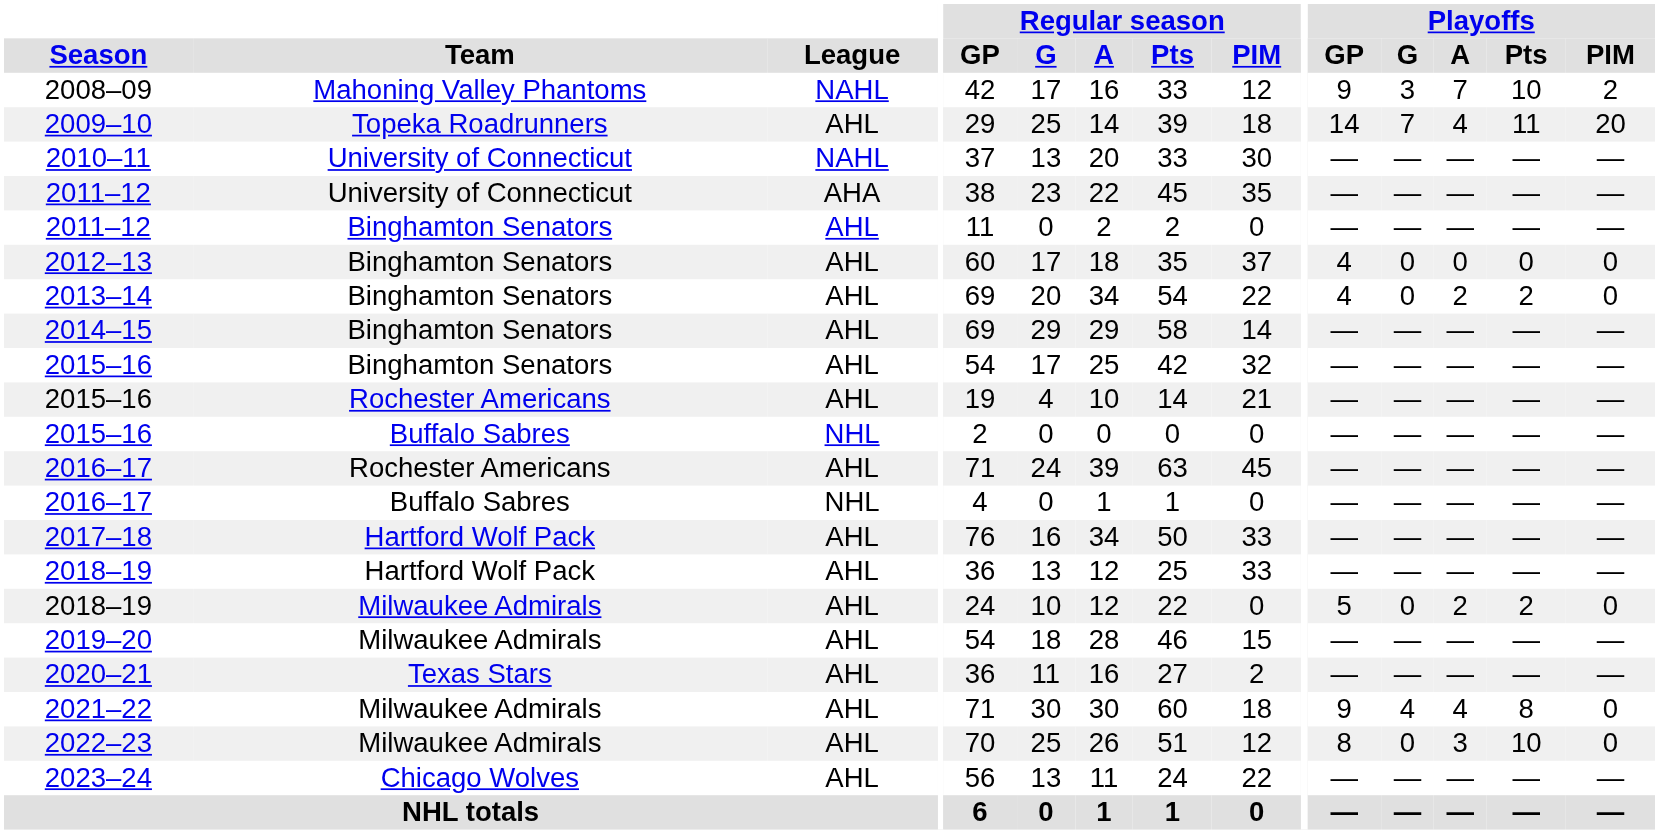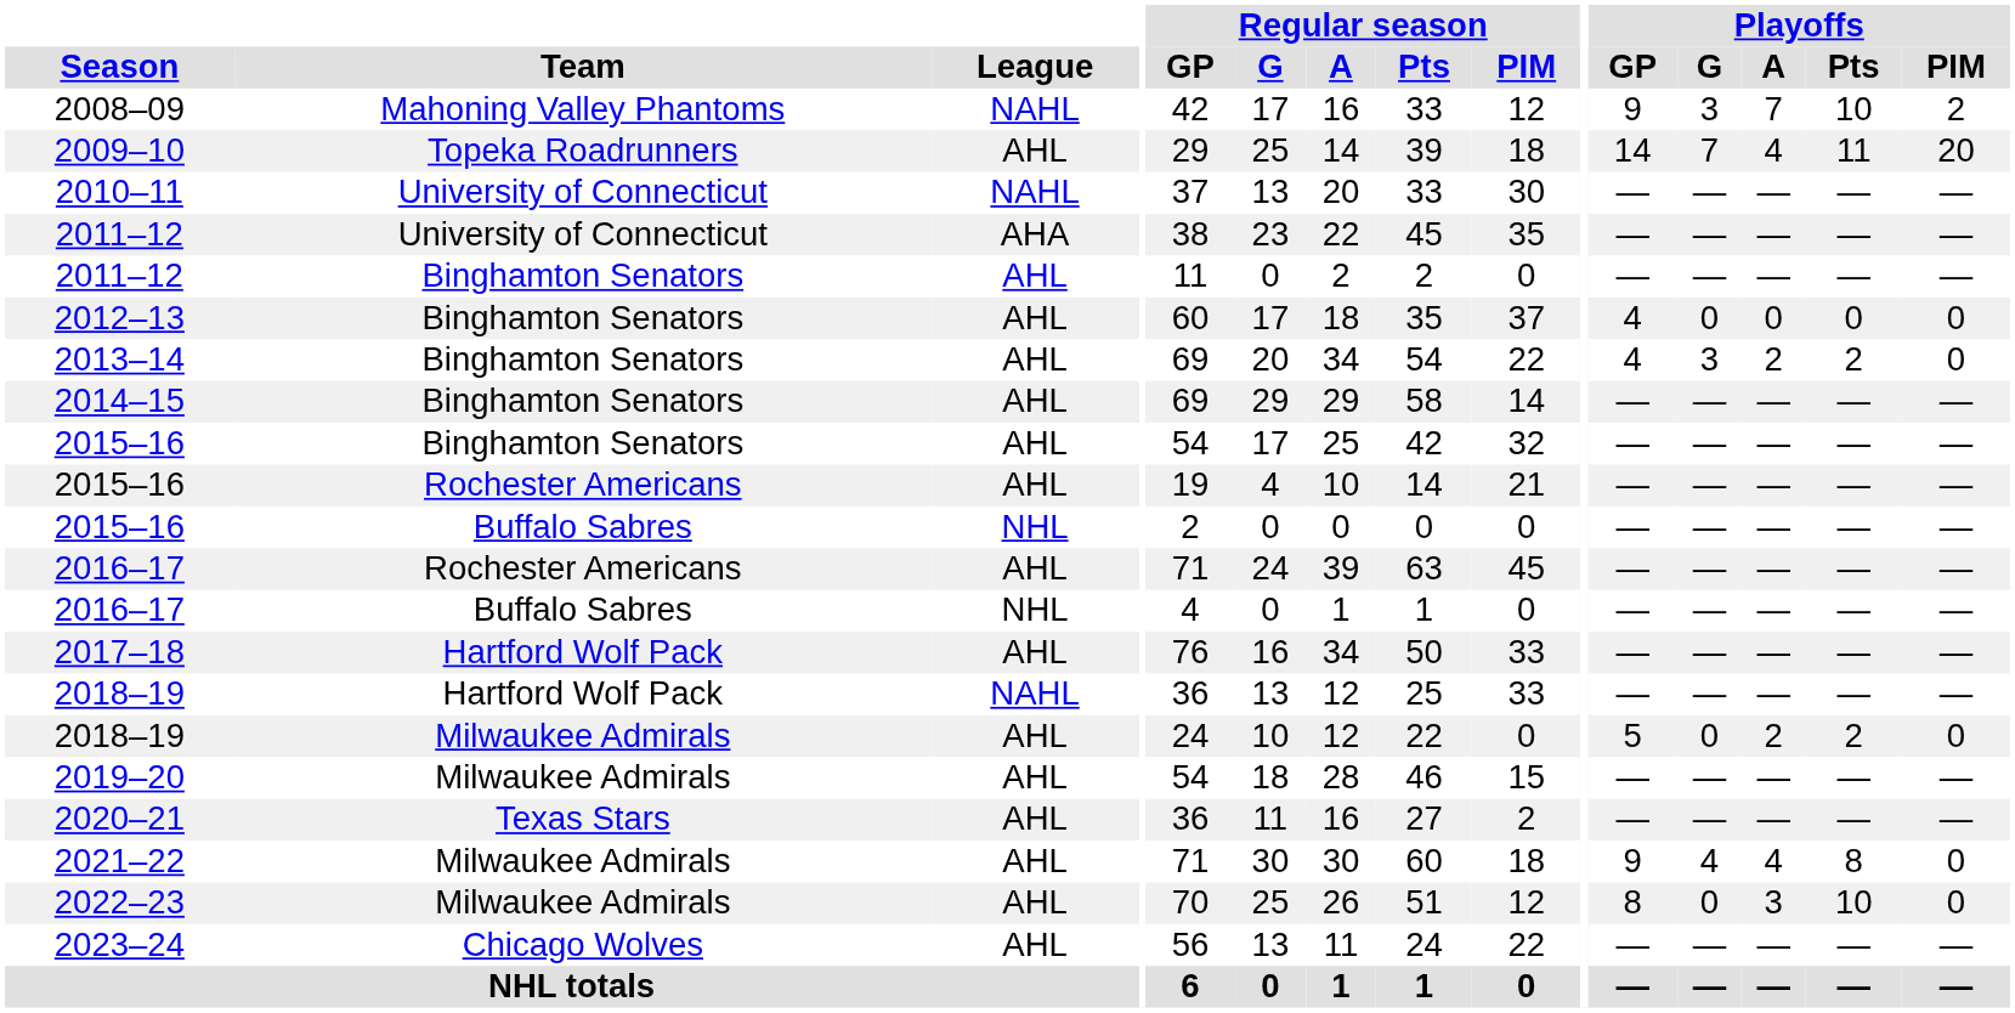 <table border="0" cellpadding="1" cellspacing="0" style="text-align:center; width:60em">
 <tr bgcolor="#e0e0e0">
 <th colspan="3" bgcolor="#ffffff"></th>
 <th rowspan="99" bgcolor="#ffffff"></th>
 <th colspan="5"><a href='#'>Regular season</a></th>
 <th rowspan="99" bgcolor="#ffffff"></th>
 <th colspan="5"><a href='#'>Playoffs</a></th>
 </tr>
 <tr bgcolor="#e0e0e0">
 <th><a href='#'>Season</a></th>
 <th>Team</th>
 <th>League</th>
 <th>GP</th>
 <th><a href='#'>G</a></th>
 <th><a href='#'>A</a></th>
 <th><a href='#'>Pts</a></th>
 <th><a href='#'>PIM</a></th>
 <th>GP</th>
 <th>G</th>
 <th>A</th>
 <th>Pts</th>
 <th>PIM</th>
 </tr>
 <tr ALIGN="center">
 <td>2008–09</td>
 <td><a href='#'>Mahoning Valley Phantoms</a></td>
 <td><a href='#'>NAHL</a></td>
 <td>42</td>
 <td>17</td>
 <td>16</td>
 <td>33</td>
 <td>12</td>
 <td>9</td>
 <td>3</td>
 <td>7</td>
 <td>10</td>
 <td>2</td>
 </tr>
 <tr ALIGN="center" bgcolor="#f0f0f0">
 <td><a href='#'>2009–10</a></td>
 <td><a href='#'>Topeka Roadrunners</a></td>
 <td>AHL</td>
 <td>29</td>
 <td>25</td>
 <td>14</td>
 <td>39</td>
 <td>18</td>
 <td>14</td>
 <td>7</td>
 <td>4</td>
 <td>11</td>
 <td>20</td>
 </tr>
 <tr ALIGN="center">
 <td><a href='#'>2010–11</a></td>
 <td><a href='#'>University of Connecticut</a></td>
 <td><a href='#'>NAHL</a></td>
 <td>37</td>
 <td>13</td>
 <td>20</td>
 <td>33</td>
 <td>30</td>
 <td>—</td>
 <td>—</td>
 <td>—</td>
 <td>—</td>
 <td>—</td>
 </tr>
 <tr ALIGN="center" bgcolor="#f0f0f0">
 <td><a href='#'>2011–12</a></td>
 <td>University of Connecticut</td>
 <td>AHA</td>
 <td>38</td>
 <td>23</td>
 <td>22</td>
 <td>45</td>
 <td>35</td>
 <td>—</td>
 <td>—</td>
 <td>—</td>
 <td>—</td>
 <td>—</td>
 </tr>
 <tr ALIGN="center">
 <td><a href='#'>2011–12</a></td>
 <td><a href='#'>Binghamton Senators</a></td>
 <td><a href='#'>AHL</a></td>
 <td>11</td>
 <td>0</td>
 <td>2</td>
 <td>2</td>
 <td>0</td>
 <td>—</td>
 <td>—</td>
 <td>—</td>
 <td>—</td>
 <td>—</td>
 </tr>
 <tr ALIGN="center" bgcolor="#f0f0f0">
 <td><a href='#'>2012–13</a></td>
 <td>Binghamton Senators</td>
 <td>AHL</td>
 <td>60</td>
 <td>17</td>
 <td>18</td>
 <td>35</td>
 <td>37</td>
 <td>4</td>
 <td>0</td>
 <td>0</td>
 <td>0</td>
 <td>0</td>
 </tr>
 <tr ALIGN="center">
 <td><a href='#'>2013–14</a></td>
 <td>Binghamton Senators</td>
 <td>AHL</td>
 <td>69</td>
 <td>20</td>
 <td>34</td>
 <td>54</td>
 <td>22</td>
 <td>4</td>
-<td>0</td>
+<td>3</td>
 <td>2</td>
 <td>2</td>
 <td>0</td>
 </tr>
 <tr ALIGN="center" bgcolor="#f0f0f0">
 <td><a href='#'>2014–15</a></td>
 <td>Binghamton Senators</td>
 <td>AHL</td>
 <td>69</td>
 <td>29</td>
 <td>29</td>
 <td>58</td>
 <td>14</td>
 <td>—</td>
 <td>—</td>
 <td>—</td>
 <td>—</td>
 <td>—</td>
 </tr>
 <tr ALIGN="center">
 <td><a href='#'>2015–16</a></td>
 <td>Binghamton Senators</td>
 <td>AHL</td>
 <td>54</td>
 <td>17</td>
 <td>25</td>
 <td>42</td>
 <td>32</td>
 <td>—</td>
 <td>—</td>
 <td>—</td>
 <td>—</td>
 <td>—</td>
 </tr>
 <tr ALIGN="center" bgcolor="#f0f0f0">
 <td>2015–16</td>
 <td><a href='#'>Rochester Americans</a></td>
 <td>AHL</td>
 <td>19</td>
 <td>4</td>
 <td>10</td>
 <td>14</td>
 <td>21</td>
 <td>—</td>
 <td>—</td>
 <td>—</td>
 <td>—</td>
 <td>—</td>
 </tr>
 <tr ALIGN="center">
 <td><a href='#'>2015–16</a></td>
 <td><a href='#'>Buffalo Sabres</a></td>
 <td><a href='#'>NHL</a></td>
 <td>2</td>
 <td>0</td>
 <td>0</td>
 <td>0</td>
 <td>0</td>
 <td>—</td>
 <td>—</td>
 <td>—</td>
 <td>—</td>
 <td>—</td>
 </tr>
 <tr ALIGN="center" bgcolor="#f0f0f0">
 <td><a href='#'>2016–17</a></td>
 <td>Rochester Americans</td>
 <td>AHL</td>
 <td>71</td>
 <td>24</td>
 <td>39</td>
 <td>63</td>
 <td>45</td>
 <td>—</td>
 <td>—</td>
 <td>—</td>
 <td>—</td>
 <td>—</td>
 </tr>
 <tr ALIGN="center">
 <td><a href='#'>2016–17</a></td>
 <td>Buffalo Sabres</td>
 <td>NHL</td>
 <td>4</td>
 <td>0</td>
 <td>1</td>
 <td>1</td>
 <td>0</td>
 <td>—</td>
 <td>—</td>
 <td>—</td>
 <td>—</td>
 <td>—</td>
 </tr>
 <tr ALIGN="center" bgcolor="#f0f0f0">
 <td><a href='#'>2017–18</a></td>
 <td><a href='#'>Hartford Wolf Pack</a></td>
 <td>AHL</td>
 <td>76</td>
 <td>16</td>
 <td>34</td>
 <td>50</td>
 <td>33</td>
 <td>—</td>
 <td>—</td>
 <td>—</td>
 <td>—</td>
 <td>—</td>
 </tr>
 <tr ALIGN="center">
 <td><a href='#'>2018–19</a></td>
 <td>Hartford Wolf Pack</td>
-<td>AHL</td>
+<td><a href='#'>NAHL</a></td>
 <td>36</td>
 <td>13</td>
 <td>12</td>
 <td>25</td>
 <td>33</td>
 <td>—</td>
 <td>—</td>
 <td>—</td>
 <td>—</td>
 <td>—</td>
 </tr>
 <tr ALIGN="center" bgcolor="#f0f0f0">
 <td>2018–19</td>
 <td><a href='#'>Milwaukee Admirals</a></td>
 <td>AHL</td>
 <td>24</td>
 <td>10</td>
 <td>12</td>
 <td>22</td>
 <td>0</td>
 <td>5</td>
 <td>0</td>
 <td>2</td>
 <td>2</td>
 <td>0</td>
 </tr>
 <tr ALIGN="center">
 <td><a href='#'>2019–20</a></td>
 <td>Milwaukee Admirals</td>
 <td>AHL</td>
 <td>54</td>
 <td>18</td>
 <td>28</td>
 <td>46</td>
 <td>15</td>
 <td>—</td>
 <td>—</td>
 <td>—</td>
 <td>—</td>
 <td>—</td>
 </tr>
 <tr ALIGN="center" bgcolor="#f0f0f0">
 <td><a href='#'>2020–21</a></td>
 <td><a href='#'>Texas Stars</a></td>
 <td>AHL</td>
 <td>36</td>
 <td>11</td>
 <td>16</td>
 <td>27</td>
 <td>2</td>
 <td>—</td>
 <td>—</td>
 <td>—</td>
 <td>—</td>
 <td>—</td>
 </tr>
 <tr ALIGN="center">
 <td><a href='#'>2021–22</a></td>
 <td>Milwaukee Admirals</td>
 <td>AHL</td>
 <td>71</td>
 <td>30</td>
 <td>30</td>
 <td>60</td>
 <td>18</td>
 <td>9</td>
 <td>4</td>
 <td>4</td>
 <td>8</td>
 <td>0</td>
 </tr>
 <tr ALIGN="center" bgcolor="#f0f0f0">
 <td><a href='#'>2022–23</a></td>
 <td>Milwaukee Admirals</td>
 <td>AHL</td>
 <td>70</td>
 <td>25</td>
 <td>26</td>
 <td>51</td>
 <td>12</td>
 <td>8</td>
 <td>0</td>
 <td>3</td>
 <td>10</td>
 <td>0</td>
 </tr>
 <tr ALIGN="center">
 <td><a href='#'>2023–24</a></td>
 <td><a href='#'>Chicago Wolves</a></td>
 <td>AHL</td>
 <td>56</td>
 <td>13</td>
 <td>11</td>
 <td>24</td>
 <td>22</td>
 <td>—</td>
 <td>—</td>
 <td>—</td>
 <td>—</td>
 <td>—</td>
 </tr>
 <tr bgcolor="#e0e0e0">
 <th colspan="3">NHL totals</th>
 <th>6</th>
 <th>0</th>
 <th>1</th>
 <th>1</th>
 <th>0</th>
 <th>—</th>
 <th>—</th>
 <th>—</th>
 <th>—</th>
 <th>—</th>
 </tr>
 </table>
